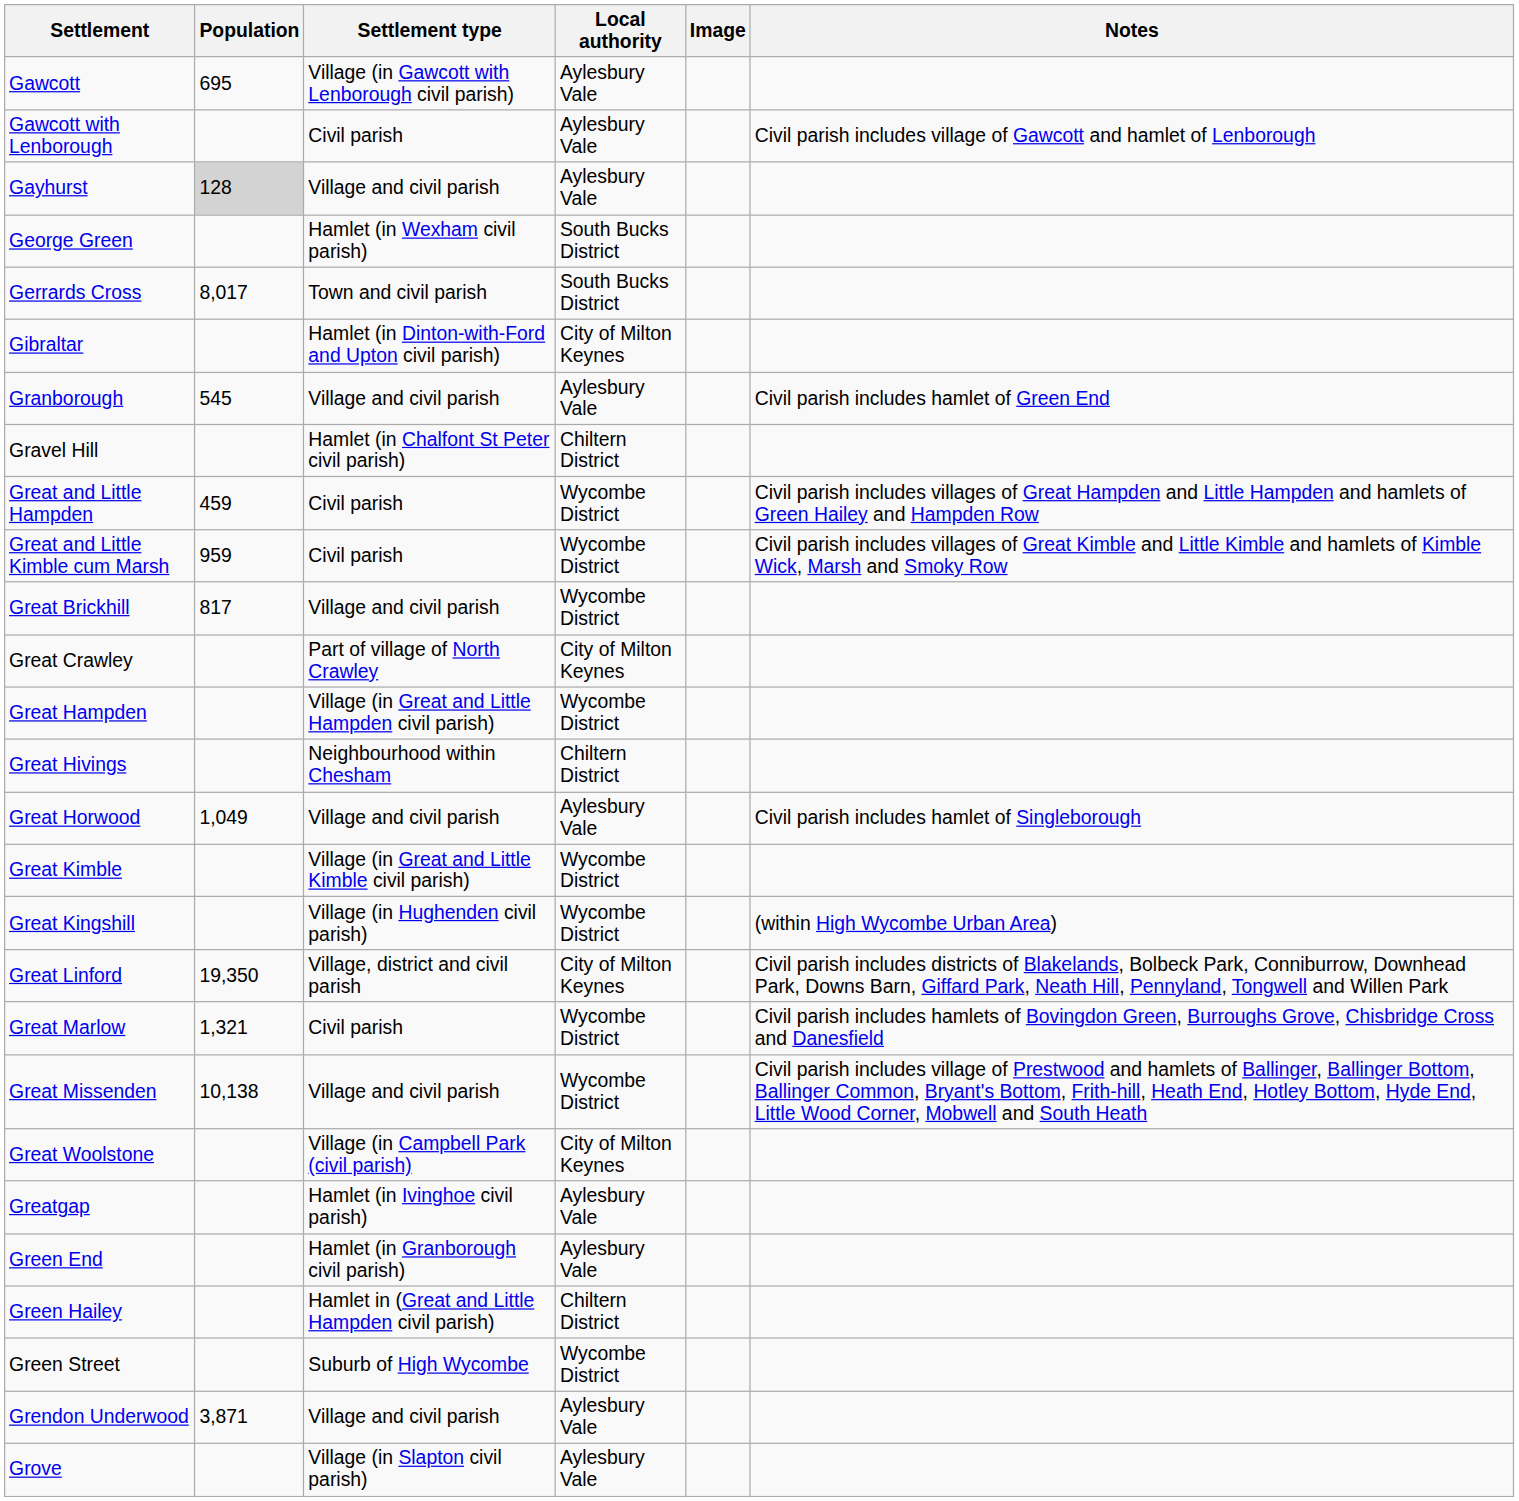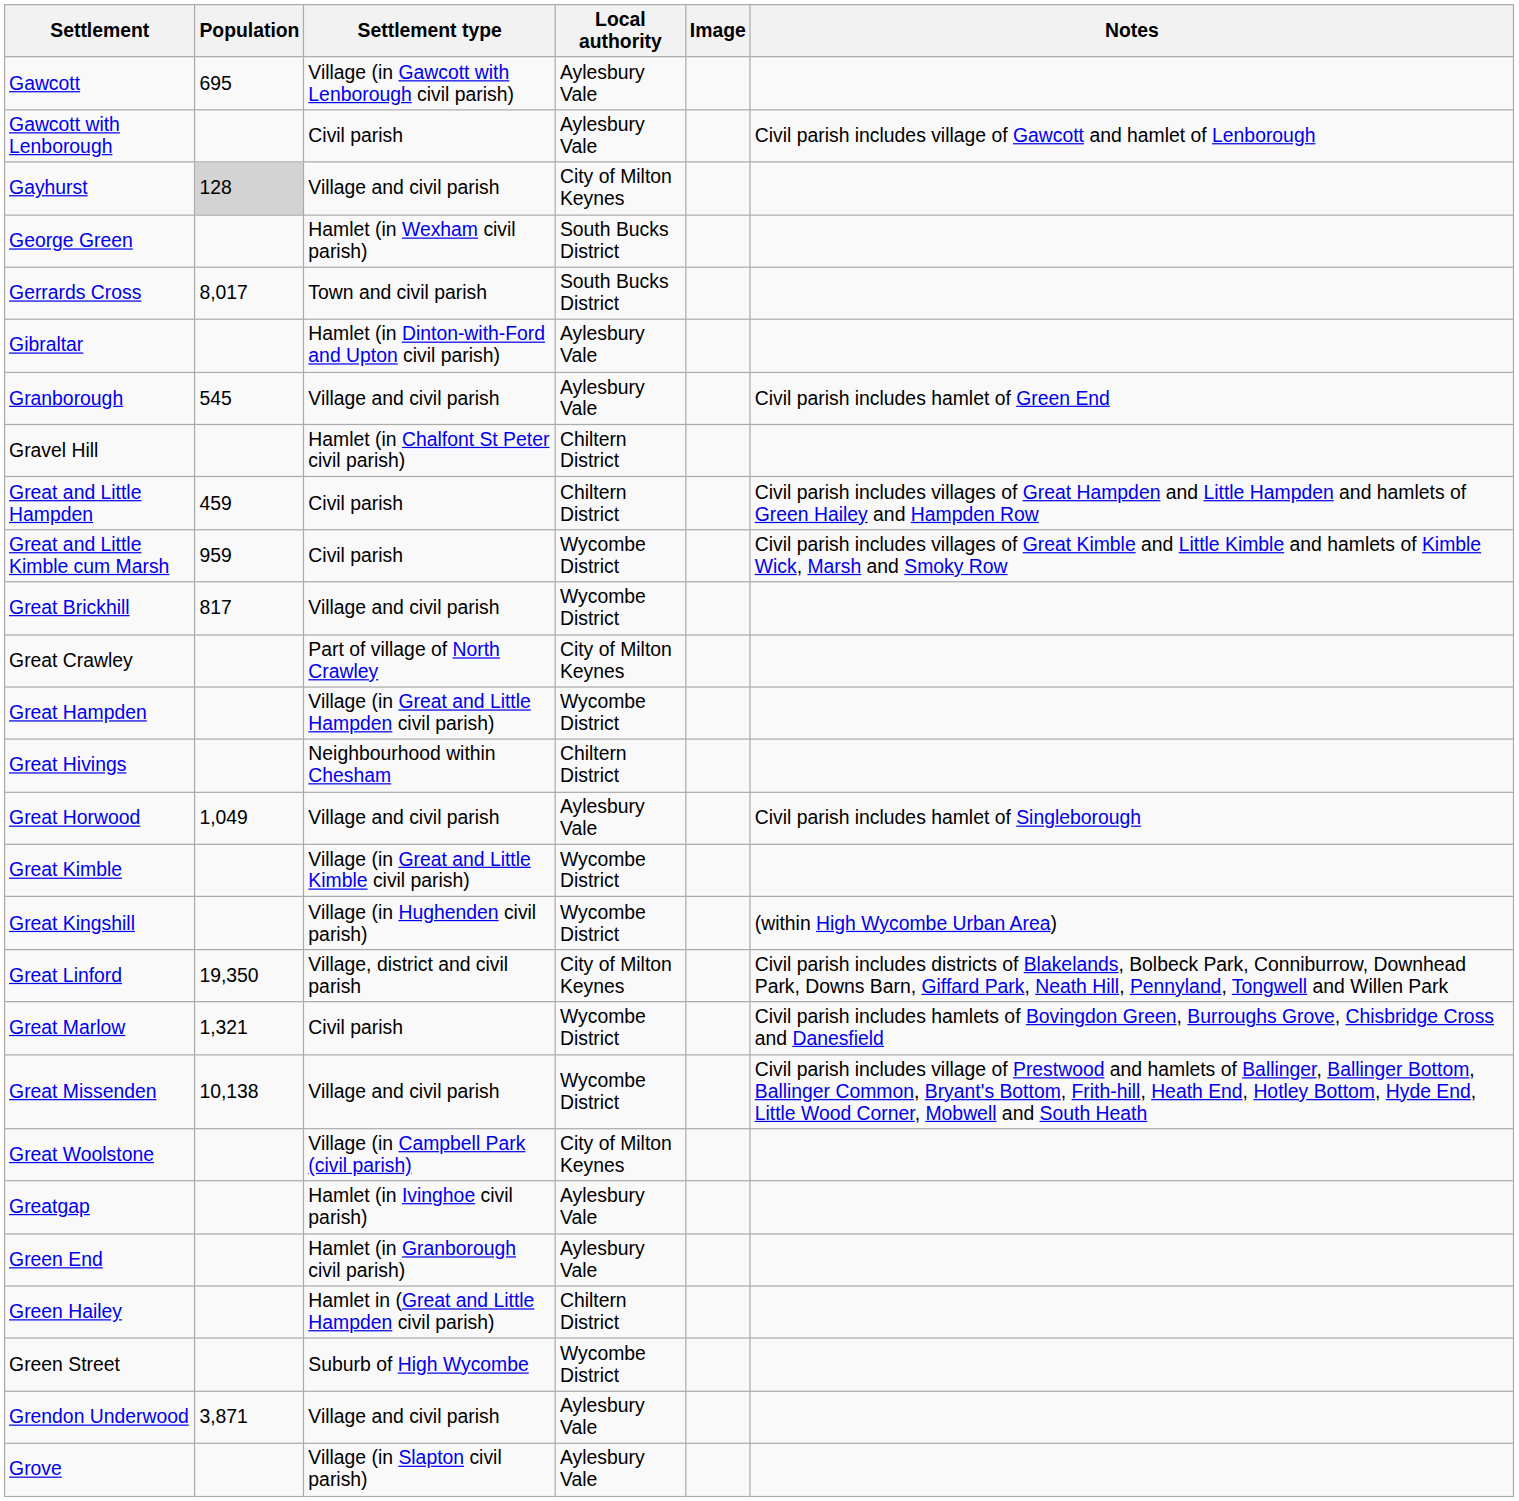 <table class="wikitable sortable">
 <tr>
 <th style="font-weight: bold;">Settlement</th>
 <th style="font-weight: bold;">Population</th>
 <th style="font-weight: bold;">Settlement type</th>
 <th style="font-weight: bold;">Local authority</th>
 <th style="font-weight: bold;">Image</th>
 <th style="font-weight: bold;">Notes</th>
 </tr>
 <tr>
 <td><a href='#'>Gawcott</a></td>
 <td>695</td>
 <td>Village (in <a href='#'>Gawcott with Lenborough</a> civil parish)</td>
 <td>Aylesbury Vale</td>
 <td></td>
 <td></td>
 </tr>
 <tr>
 <td><a href='#'>Gawcott with Lenborough</a></td>
 <td></td>
 <td>Civil parish</td>
 <td>Aylesbury Vale</td>
 <td></td>
 <td>Civil parish includes village of <a href='#'>Gawcott</a> and hamlet of <a href='#'>Lenborough</a></td>
 </tr>
 <tr>
 <td><a href='#'>Gayhurst</a></td>
 <td style="background: lightgrey;">128</td>
 <td>Village and civil parish</td>
-<td>Aylesbury Vale</td>
+<td>City of Milton Keynes</td>
 <td></td>
 <td></td>
 </tr>
 <tr>
 <td><a href='#'>George Green</a></td>
 <td></td>
 <td>Hamlet (in <a href='#'>Wexham</a> civil parish)</td>
 <td>South Bucks District</td>
 <td></td>
 <td></td>
 </tr>
 <tr>
 <td><a href='#'>Gerrards Cross</a></td>
 <td>8,017</td>
 <td>Town and civil parish</td>
 <td>South Bucks District</td>
 <td></td>
 <td></td>
 </tr>
 <tr>
 <td><a href='#'>Gibraltar</a></td>
 <td></td>
 <td>Hamlet (in <a href='#'>Dinton-with-Ford and Upton</a> civil parish)</td>
-<td>City of Milton Keynes</td>
+<td>Aylesbury Vale</td>
 <td></td>
 <td></td>
 </tr>
 <tr>
 <td><a href='#'>Granborough</a></td>
 <td>545</td>
 <td>Village and civil parish</td>
 <td>Aylesbury Vale</td>
 <td></td>
 <td>Civil parish includes hamlet of <a href='#'>Green End</a></td>
 </tr>
 <tr>
 <td>Gravel Hill</td>
 <td></td>
 <td>Hamlet (in <a href='#'>Chalfont St Peter</a> civil parish)</td>
 <td>Chiltern District</td>
 <td></td>
 <td></td>
 </tr>
 <tr>
 <td><a href='#'>Great and Little Hampden</a></td>
 <td>459</td>
 <td>Civil parish</td>
-<td>Wycombe District</td>
+<td>Chiltern District</td>
 <td></td>
 <td>Civil parish includes villages of <a href='#'>Great Hampden</a> and <a href='#'>Little Hampden</a> and hamlets of <a href='#'>Green Hailey</a> and <a href='#'>Hampden Row</a></td>
 </tr>
 <tr>
 <td><a href='#'>Great and Little Kimble cum Marsh</a></td>
 <td>959</td>
 <td>Civil parish</td>
 <td>Wycombe District</td>
 <td></td>
 <td>Civil parish includes villages of <a href='#'>Great Kimble</a> and <a href='#'>Little Kimble</a> and hamlets of <a href='#'>Kimble Wick</a>, <a href='#'>Marsh</a> and <a href='#'>Smoky Row</a></td>
 </tr>
 <tr>
 <td><a href='#'>Great Brickhill</a></td>
 <td>817</td>
 <td>Village and civil parish</td>
 <td>Wycombe District</td>
 <td></td>
 <td></td>
 </tr>
 <tr>
 <td>Great Crawley</td>
 <td></td>
 <td>Part of village of <a href='#'>North Crawley</a></td>
 <td>City of Milton Keynes</td>
 <td></td>
 <td></td>
 </tr>
 <tr>
 <td><a href='#'>Great Hampden</a></td>
 <td></td>
 <td>Village (in <a href='#'>Great and Little Hampden</a> civil parish)</td>
 <td>Wycombe District</td>
 <td></td>
 <td></td>
 </tr>
 <tr>
 <td><a href='#'>Great Hivings</a></td>
 <td></td>
 <td>Neighbourhood within <a href='#'>Chesham</a></td>
 <td>Chiltern District</td>
 <td></td>
 <td></td>
 </tr>
 <tr>
 <td><a href='#'>Great Horwood</a></td>
 <td>1,049</td>
 <td>Village and civil parish</td>
 <td>Aylesbury Vale</td>
 <td></td>
 <td>Civil parish includes hamlet of <a href='#'>Singleborough</a></td>
 </tr>
 <tr>
 <td><a href='#'>Great Kimble</a></td>
 <td></td>
 <td>Village (in <a href='#'>Great and Little Kimble</a> civil parish)</td>
 <td>Wycombe District</td>
 <td></td>
 <td></td>
 </tr>
 <tr>
 <td><a href='#'>Great Kingshill</a></td>
 <td></td>
 <td>Village (in <a href='#'>Hughenden</a> civil parish)</td>
 <td>Wycombe District</td>
 <td></td>
 <td>(within <a href='#'>High Wycombe Urban Area</a>)</td>
 </tr>
 <tr>
 <td><a href='#'>Great Linford</a></td>
 <td>19,350</td>
 <td>Village, district and civil parish</td>
 <td>City of Milton Keynes</td>
 <td></td>
 <td>Civil parish includes districts of <a href='#'>Blakelands</a>, Bolbeck Park, Conniburrow, Downhead Park, Downs Barn, <a href='#'>Giffard Park</a>, <a href='#'>Neath Hill</a>, <a href='#'>Pennyland</a>, <a href='#'>Tongwell</a> and Willen Park</td>
 </tr>
 <tr>
 <td><a href='#'>Great Marlow</a></td>
 <td>1,321</td>
 <td>Civil parish</td>
 <td>Wycombe District</td>
 <td></td>
 <td>Civil parish includes hamlets of <a href='#'>Bovingdon Green</a>, <a href='#'>Burroughs Grove</a>, <a href='#'>Chisbridge Cross</a> and <a href='#'>Danesfield</a></td>
 </tr>
 <tr>
 <td><a href='#'>Great Missenden</a></td>
 <td>10,138</td>
 <td>Village and civil parish</td>
 <td>Wycombe District</td>
 <td></td>
 <td>Civil parish includes village of <a href='#'>Prestwood</a> and hamlets of <a href='#'>Ballinger</a>, <a href='#'>Ballinger Bottom</a>, <a href='#'>Ballinger Common</a>, <a href='#'>Bryant's Bottom</a>, <a href='#'>Frith-hill</a>, <a href='#'>Heath End</a>, <a href='#'>Hotley Bottom</a>, <a href='#'>Hyde End</a>, <a href='#'>Little Wood Corner</a>, <a href='#'>Mobwell</a> and <a href='#'>South Heath</a></td>
 </tr>
 <tr>
 <td><a href='#'>Great Woolstone</a></td>
 <td></td>
 <td>Village (in <a href='#'>Campbell Park (civil parish)</a></td>
 <td>City of Milton Keynes</td>
 <td></td>
 <td></td>
 </tr>
 <tr>
 <td><a href='#'>Greatgap</a></td>
 <td></td>
 <td>Hamlet (in <a href='#'>Ivinghoe</a> civil parish)</td>
 <td>Aylesbury Vale</td>
 <td></td>
 <td></td>
 </tr>
 <tr>
 <td><a href='#'>Green End</a></td>
 <td></td>
 <td>Hamlet (in <a href='#'>Granborough</a> civil parish)</td>
 <td>Aylesbury Vale</td>
 <td></td>
 <td></td>
 </tr>
 <tr>
 <td><a href='#'>Green Hailey</a></td>
 <td></td>
 <td>Hamlet in (<a href='#'>Great and Little Hampden</a> civil parish)</td>
 <td>Chiltern District</td>
 <td></td>
 <td></td>
 </tr>
 <tr>
 <td>Green Street</td>
 <td></td>
 <td>Suburb of <a href='#'>High Wycombe</a></td>
 <td>Wycombe District</td>
 <td></td>
 <td></td>
 </tr>
 <tr>
 <td><a href='#'>Grendon Underwood</a></td>
 <td>3,871</td>
 <td>Village and civil parish</td>
 <td>Aylesbury Vale</td>
 <td></td>
 <td></td>
 </tr>
 <tr>
 <td><a href='#'>Grove</a></td>
 <td></td>
 <td>Village (in <a href='#'>Slapton</a> civil parish)</td>
 <td>Aylesbury Vale</td>
 <td></td>
 <td></td>
 </tr>
 </table>
